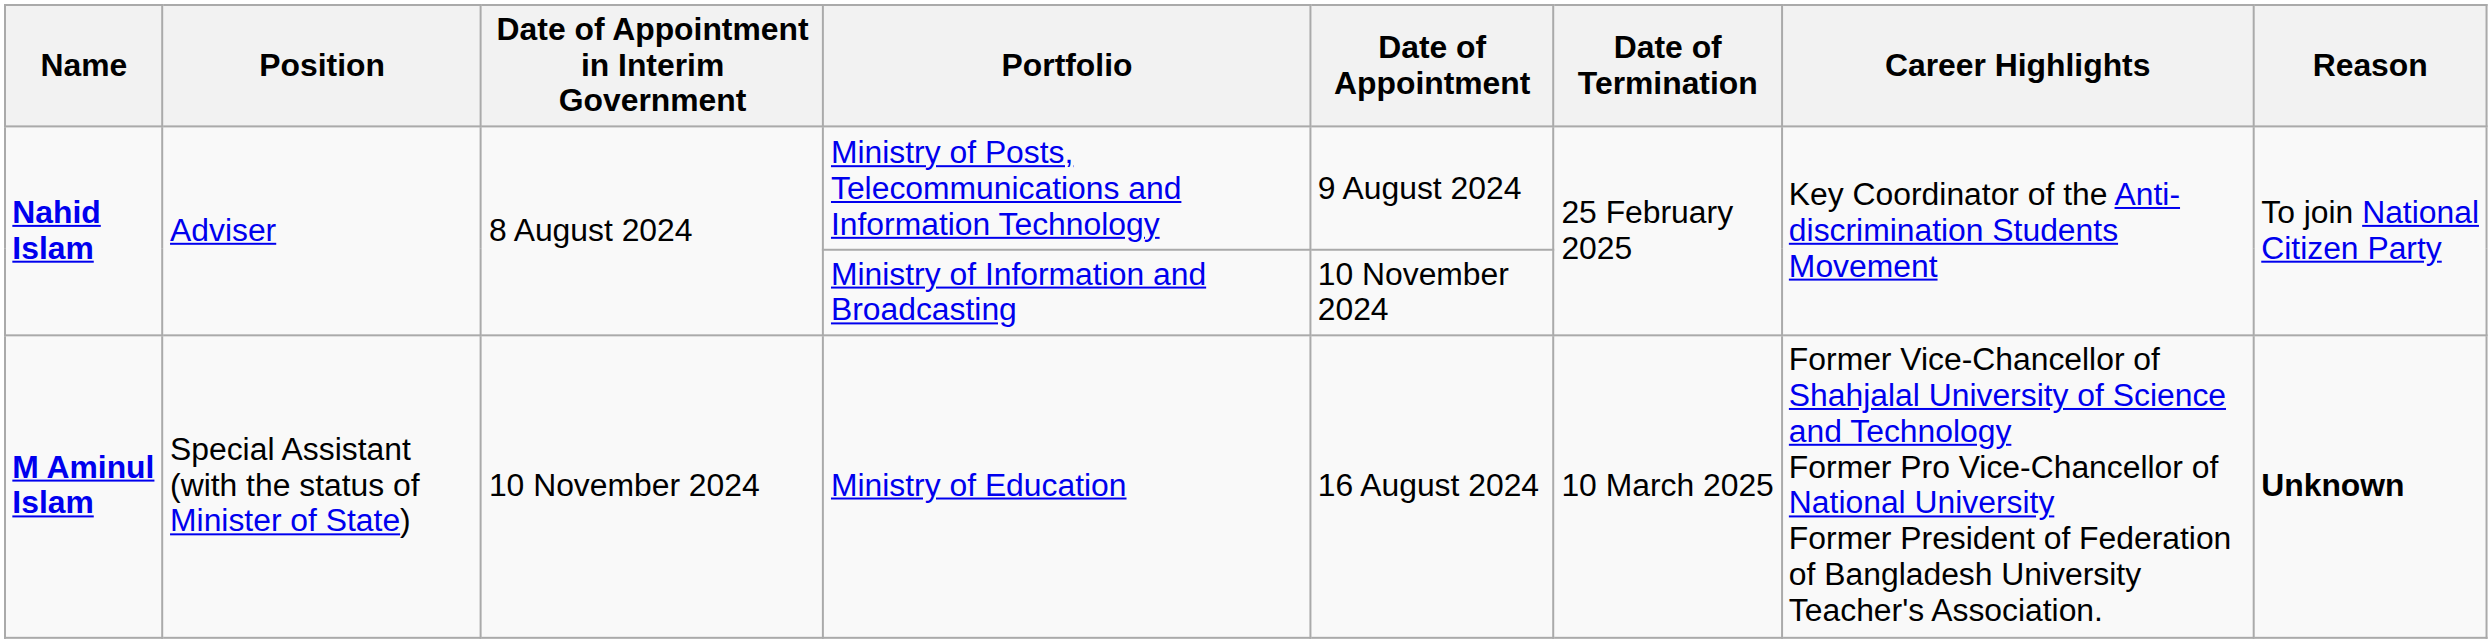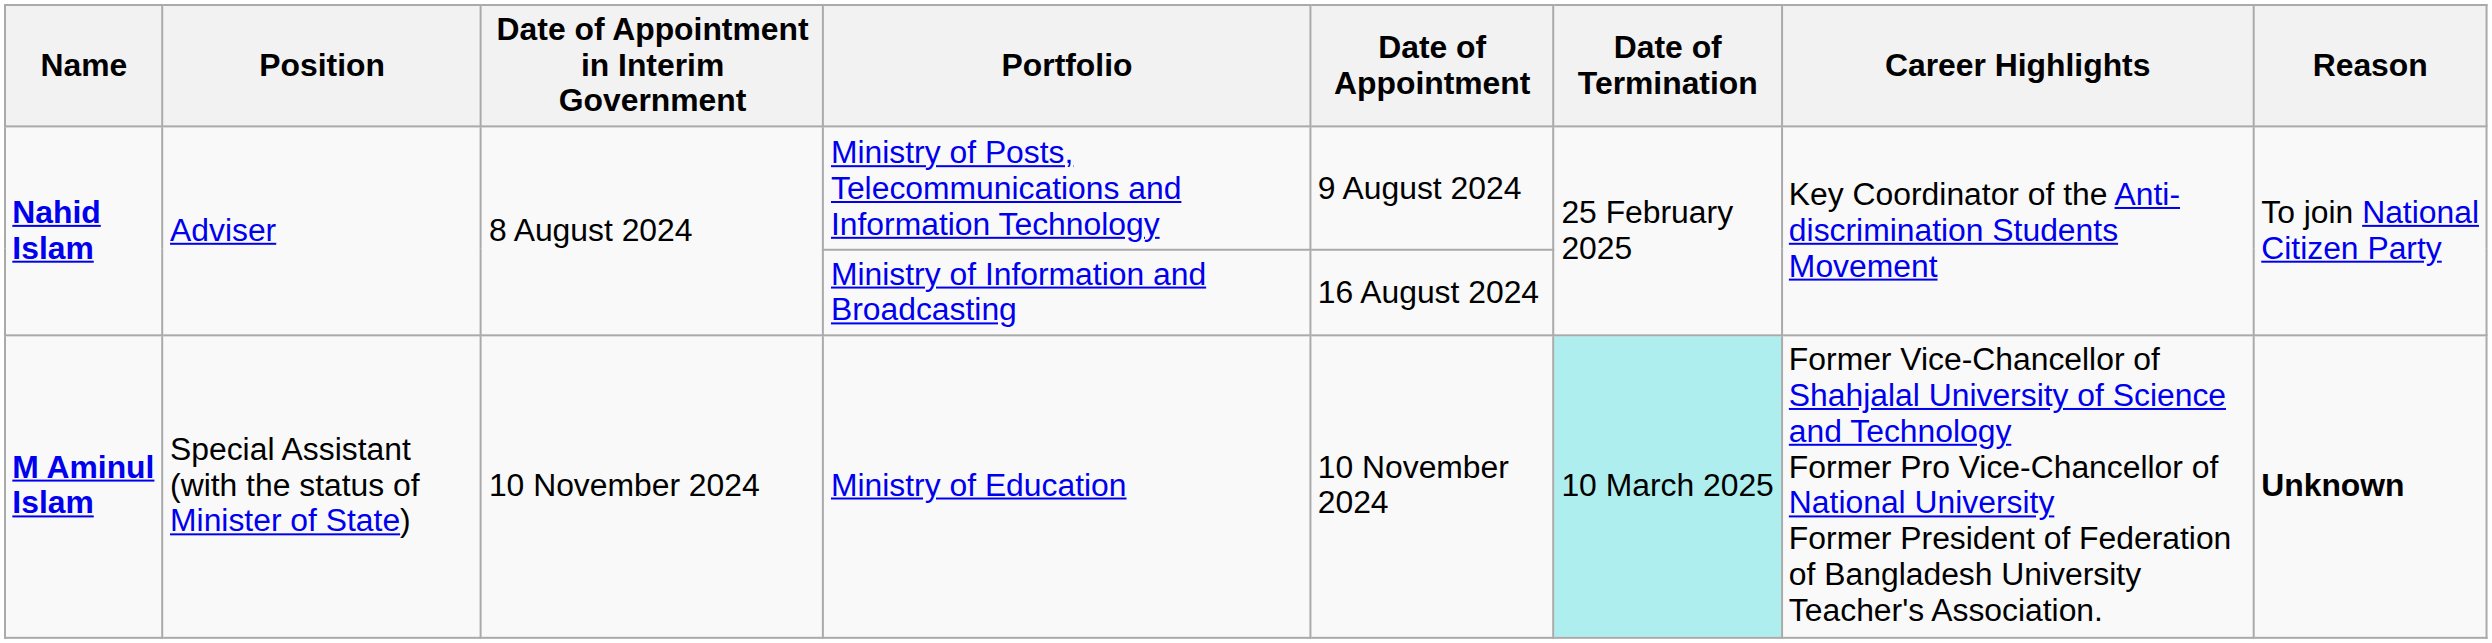 <table class="wikitable">
 <tr>
 <th>Name</th>
 <th>Position</th>
 <th>Date of Appointment in  Interim Government</th>
 <th>Portfolio</th>
 <th>Date of Appointment</th>
 <th>Date of Termination</th>
 <th>Career Highlights</th>
 <th>Reason</th>
 </tr>
 <tr>
 <td rowspan="2"><strong><a href='#'>Nahid Islam</a></strong></td>
 <td rowspan="2"><a href='#'>Adviser</a></td>
 <td rowspan="2">8 August 2024</td>
 <td><a href='#'>Ministry of Posts, Telecommunications and Information Technology</a></td>
 <td>9 August 2024</td>
 <td rowspan="2">25 February 2025</td>
 <td rowspan="2">Key Coordinator of the <a href='#'>Anti-discrimination Students Movement</a></td>
 <td rowspan="2">To join <a href='#'>National Citizen Party</a></td>
 </tr>
 <tr>
 <td><a href='#'>Ministry of Information and Broadcasting</a></td>
-<td>10 November 2024</td>
+<td>16 August 2024</td>
 </tr>
 <tr>
 <td><strong><a href='#'>M Aminul Islam</a></strong></td>
 <td>Special Assistant (with the status of <a href='#'>Minister of State</a>)</td>
 <td>10 November 2024</td>
 <td><a href='#'>Ministry of Education</a></td>
-<td>16 August 2024</td>
-<td>10 March 2025</td>
+<td>10 November 2024</td>
+<td style="background: paleturquoise;">10 March 2025</td>
 <td>Former Vice-Chancellor of <a href='#'>Shahjalal University of Science and Technology</a><br>Former Pro Vice-Chancellor of <a href='#'>National University</a><br>Former President of Federation of Bangladesh University Teacher's Association.</td>
 <td><strong>Unknown</strong></td>
 </tr>
 </table>
